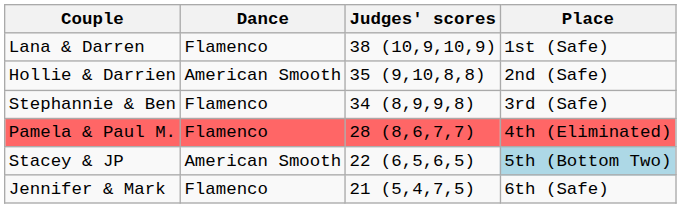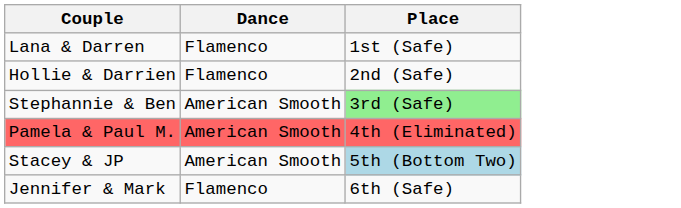 <table class="wikitable sortable">
 <tr>
 <th>Couple</th>
 <th>Dance</th>
-<th>Judges' scores</th>
 <th>Place</th>
 </tr>
 <tr>
 <td>Lana & Darren</td>
 <td>Flamenco</td>
-<td>38 (10,9,10,9)</td>
 <td>1st (Safe)</td>
 </tr>
 <tr>
 <td>Hollie & Darrien</td>
-<td>American Smooth</td>
-<td>35 (9,10,8,8)</td>
+<td>Flamenco</td>
 <td>2nd (Safe)</td>
 </tr>
 <tr>
 <td>Stephannie & Ben</td>
-<td>Flamenco</td>
-<td>34 (8,9,9,8)</td>
-<td>3rd (Safe)</td>
+<td>American Smooth</td>
+<td style="background: lightgreen;">3rd (Safe)</td>
 </tr>
 <tr bgcolor=#ff6666>
 <td>Pamela & Paul M.</td>
-<td>Flamenco</td>
-<td>28 (8,6,7,7)</td>
+<td>American Smooth</td>
 <td>4th (Eliminated)</td>
 </tr>
 <tr>
 <td>Stacey & JP</td>
 <td>American Smooth</td>
-<td>22 (6,5,6,5)</td>
 <td style="background: lightblue;">5th (Bottom Two)</td>
 </tr>
 <tr>
 <td>Jennifer & Mark</td>
 <td>Flamenco</td>
-<td>21 (5,4,7,5)</td>
 <td>6th (Safe)</td>
 </tr>
 </table>
